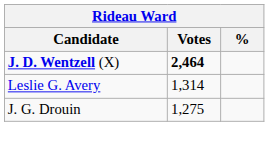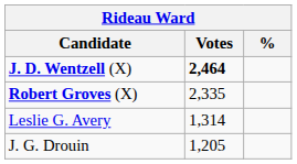 <table class="wikitable">
 <tr>
 <th colspan="3"><a href='#'>Rideau Ward</a></th>
 </tr>
 <tr>
 <th style="width: 170px">Candidate</th>
 <th style="width: 50px">Votes</th>
 <th style="width: 40px">%</th>
 </tr>
 <tr>
 <td><strong><a href='#'>J. D. Wentzell</a></strong> (X)</td>
 <td><strong>2,464</strong></td>
 <td></td>
 </tr>
 <tr>
+<td><strong><a href='#'>Robert Groves</a></strong> (X)</td>
+<td>2,335</td>
+<td></td>
+</tr>
+<tr>
 <td><a href='#'>Leslie G. Avery</a></td>
 <td>1,314</td>
 <td></td>
 </tr>
 <tr>
 <td>J. G. Drouin</td>
-<td>1,275</td>
+<td>1,205</td>
 <td></td>
 </tr>
 </table>
